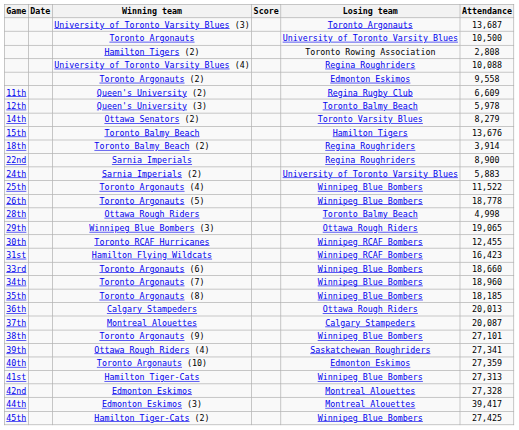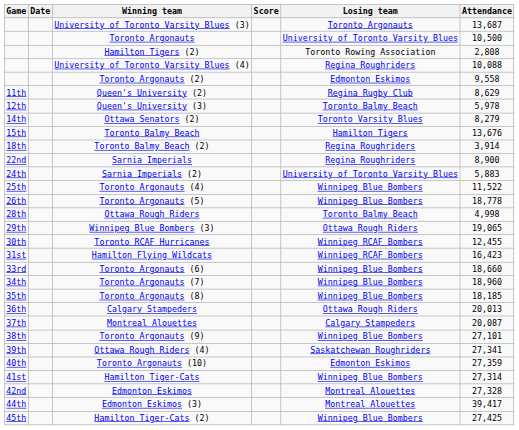 <table class="wikitable sortable plainrowheaders" style="text-align:center">
 <tr>
 <th scope=col>Game</th>
 <th scope=col>Date</th>
 <th scope=col>Winning team</th>
 <th scope=col>Score</th>
 <th scope=col>Losing team</th>
 <th scope=col>Attendance</th>
 </tr>
 <tr>
 <td></td>
 <td></td>
 <td><a href='#'>University of Toronto Varsity Blues</a> (3)</td>
 <td align=center></td>
 <td><a href='#'>Toronto Argonauts</a></td>
 <td>13,687</td>
 </tr>
 <tr>
 <td></td>
 <td></td>
 <td><a href='#'>Toronto Argonauts</a></td>
 <td align=center></td>
 <td><a href='#'>University of Toronto Varsity Blues</a></td>
 <td>10,500</td>
 </tr>
 <tr>
 <td></td>
 <td></td>
 <td><a href='#'>Hamilton Tigers</a> (2)</td>
 <td align=center></td>
 <td>Toronto Rowing Association</td>
 <td>2,808</td>
 </tr>
 <tr>
 <td></td>
 <td></td>
 <td><a href='#'>University of Toronto Varsity Blues</a> (4)</td>
 <td align=center></td>
 <td><a href='#'>Regina Roughriders</a></td>
 <td>10,088</td>
 </tr>
 <tr>
 <td></td>
 <td></td>
 <td><a href='#'>Toronto Argonauts</a> (2)</td>
 <td align=center></td>
 <td><a href='#'>Edmonton Eskimos</a></td>
 <td>9,558</td>
 </tr>
 <tr>
 <td><a href='#'>11th</a></td>
 <td></td>
 <td><a href='#'>Queen's University</a> (2)</td>
 <td align=center></td>
 <td><a href='#'>Regina Rugby Club</a></td>
-<td>6,609</td>
+<td>8,629</td>
 </tr>
 <tr>
 <td><a href='#'>12th</a></td>
 <td></td>
 <td><a href='#'>Queen's University</a> (3)</td>
 <td align=center></td>
 <td><a href='#'>Toronto Balmy Beach</a></td>
 <td>5,978</td>
 </tr>
 <tr>
 <td><a href='#'>14th</a></td>
 <td></td>
 <td><a href='#'>Ottawa Senators</a> (2)</td>
 <td align=center></td>
 <td><a href='#'>Toronto Varsity Blues</a></td>
 <td>8,279</td>
 </tr>
 <tr>
 <td><a href='#'>15th</a></td>
 <td></td>
 <td><a href='#'>Toronto Balmy Beach</a></td>
 <td align=center></td>
 <td><a href='#'>Hamilton Tigers</a></td>
 <td>13,676</td>
 </tr>
 <tr>
 <td><a href='#'>18th</a></td>
 <td></td>
 <td><a href='#'>Toronto Balmy Beach</a> (2)</td>
 <td align=center></td>
 <td><a href='#'>Regina Roughriders</a></td>
 <td>3,914</td>
 </tr>
 <tr>
 <td><a href='#'>22nd</a></td>
 <td></td>
 <td><a href='#'>Sarnia Imperials</a></td>
 <td align=center></td>
 <td><a href='#'>Regina Roughriders</a></td>
 <td>8,900</td>
 </tr>
 <tr>
 <td><a href='#'>24th</a></td>
 <td></td>
 <td><a href='#'>Sarnia Imperials</a> (2)</td>
 <td align=center></td>
 <td><a href='#'>University of Toronto Varsity Blues</a></td>
 <td>5,883</td>
 </tr>
 <tr>
 <td><a href='#'>25th</a></td>
 <td></td>
 <td><a href='#'>Toronto Argonauts</a> (4)</td>
 <td align=center></td>
 <td><a href='#'>Winnipeg Blue Bombers</a></td>
 <td>11,522</td>
 </tr>
 <tr>
 <td><a href='#'>26th</a></td>
 <td></td>
 <td><a href='#'>Toronto Argonauts</a> (5)</td>
 <td align=center></td>
 <td><a href='#'>Winnipeg Blue Bombers</a></td>
 <td>18,778</td>
 </tr>
 <tr>
 <td><a href='#'>28th</a></td>
 <td></td>
 <td><a href='#'>Ottawa Rough Riders</a></td>
 <td align=center></td>
 <td><a href='#'>Toronto Balmy Beach</a></td>
 <td>4,998</td>
 </tr>
 <tr>
 <td><a href='#'>29th</a></td>
 <td></td>
 <td><a href='#'>Winnipeg Blue Bombers</a> (3)</td>
 <td align=center></td>
 <td><a href='#'>Ottawa Rough Riders</a></td>
 <td>19,065</td>
 </tr>
 <tr>
 <td><a href='#'>30th</a></td>
 <td></td>
 <td><a href='#'>Toronto RCAF Hurricanes</a></td>
 <td align=center></td>
 <td><a href='#'>Winnipeg RCAF Bombers</a></td>
 <td>12,455</td>
 </tr>
 <tr>
 <td><a href='#'>31st</a></td>
 <td></td>
 <td><a href='#'>Hamilton Flying Wildcats</a></td>
 <td align=center></td>
 <td><a href='#'>Winnipeg RCAF Bombers</a></td>
 <td>16,423</td>
 </tr>
 <tr>
 <td><a href='#'>33rd</a></td>
 <td></td>
 <td><a href='#'>Toronto Argonauts</a> (6)</td>
 <td align=center></td>
 <td><a href='#'>Winnipeg Blue Bombers</a></td>
 <td>18,660</td>
 </tr>
 <tr>
 <td><a href='#'>34th</a></td>
 <td></td>
 <td><a href='#'>Toronto Argonauts</a> (7)</td>
 <td align=center></td>
 <td><a href='#'>Winnipeg Blue Bombers</a></td>
 <td>18,960</td>
 </tr>
 <tr>
 <td><a href='#'>35th</a></td>
 <td></td>
 <td><a href='#'>Toronto Argonauts</a> (8)</td>
 <td align=center></td>
 <td><a href='#'>Winnipeg Blue Bombers</a></td>
 <td>18,185</td>
 </tr>
 <tr>
 <td><a href='#'>36th</a></td>
 <td></td>
 <td><a href='#'>Calgary Stampeders</a></td>
 <td align=center></td>
 <td><a href='#'>Ottawa Rough Riders</a></td>
 <td>20,013</td>
 </tr>
 <tr>
 <td><a href='#'>37th</a></td>
 <td></td>
 <td><a href='#'>Montreal Alouettes</a></td>
 <td align=center></td>
 <td><a href='#'>Calgary Stampeders</a></td>
 <td>20,087</td>
 </tr>
 <tr>
 <td><a href='#'>38th</a></td>
 <td></td>
 <td><a href='#'>Toronto Argonauts</a> (9)</td>
 <td align=center></td>
 <td><a href='#'>Winnipeg Blue Bombers</a></td>
 <td>27,101</td>
 </tr>
 <tr>
 <td><a href='#'>39th</a></td>
 <td></td>
 <td><a href='#'>Ottawa Rough Riders</a> (4)</td>
 <td align=center></td>
 <td><a href='#'>Saskatchewan Roughriders</a></td>
 <td>27,341</td>
 </tr>
 <tr>
 <td><a href='#'>40th</a></td>
 <td></td>
 <td><a href='#'>Toronto Argonauts</a> (10)</td>
 <td align=center></td>
 <td><a href='#'>Edmonton Eskimos</a></td>
 <td>27,359</td>
 </tr>
 <tr>
 <td><a href='#'>41st</a></td>
 <td></td>
 <td><a href='#'>Hamilton Tiger-Cats</a></td>
 <td align=center></td>
 <td><a href='#'>Winnipeg Blue Bombers</a></td>
-<td>27,313</td>
+<td>27,314</td>
 </tr>
 <tr>
 <td><a href='#'>42nd</a></td>
 <td></td>
 <td><a href='#'>Edmonton Eskimos</a></td>
 <td align=center></td>
 <td><a href='#'>Montreal Alouettes</a></td>
 <td>27,328</td>
 </tr>
 <tr>
 <td><a href='#'>44th</a></td>
 <td></td>
 <td><a href='#'>Edmonton Eskimos</a> (3)</td>
 <td align=center></td>
 <td><a href='#'>Montreal Alouettes</a></td>
 <td>39,417</td>
 </tr>
 <tr>
 <td><a href='#'>45th</a></td>
 <td></td>
 <td><a href='#'>Hamilton Tiger-Cats</a> (2)</td>
 <td align=center></td>
 <td><a href='#'>Winnipeg Blue Bombers</a></td>
 <td>27,425</td>
 </tr>
 </table>
